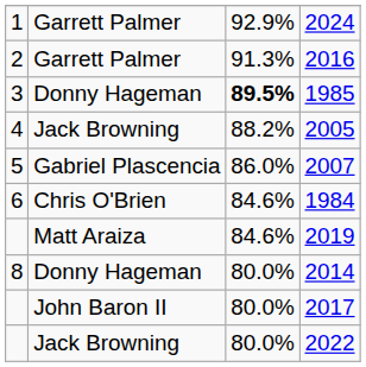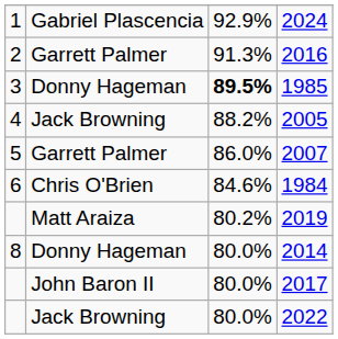 <table class="wikitable">
 <tr>
 </tr>
 <tr>
 <td>1</td>
-<td>Garrett Palmer</td>
+<td>Gabriel Plascencia</td>
 <td><abbr>92.9%</abbr></td>
 <td><a href='#'>2024</a></td>
 </tr>
 <tr>
 <td>2</td>
 <td>Garrett Palmer</td>
 <td><abbr>91.3%</abbr></td>
 <td><a href='#'>2016</a></td>
 </tr>
 <tr>
 <td>3</td>
 <td>Donny Hageman</td>
 <td><strong><abbr>89.5%</abbr></strong></td>
 <td><a href='#'>1985</a></td>
 </tr>
 <tr>
 <td>4</td>
 <td>Jack Browning</td>
 <td><abbr>88.2%</abbr></td>
 <td><a href='#'>2005</a></td>
 </tr>
 <tr>
 <td>5</td>
-<td>Gabriel Plascencia</td>
+<td>Garrett Palmer</td>
 <td><abbr>86.0%</abbr></td>
 <td><a href='#'>2007</a></td>
 </tr>
 <tr>
 <td>6</td>
 <td>Chris O'Brien</td>
 <td><abbr>84.6%</abbr></td>
 <td><a href='#'>1984</a></td>
 </tr>
 <tr>
 <td></td>
 <td>Matt Araiza</td>
-<td><abbr>84.6%</abbr></td>
+<td><abbr>80.2%</abbr></td>
 <td><a href='#'>2019</a></td>
 </tr>
 <tr>
 <td>8</td>
 <td>Donny Hageman</td>
 <td><abbr>80.0%</abbr></td>
 <td><a href='#'>2014</a></td>
 </tr>
 <tr>
 <td></td>
 <td>John Baron II</td>
 <td><abbr>80.0%</abbr></td>
 <td><a href='#'>2017</a></td>
 </tr>
 <tr>
 <td></td>
 <td>Jack Browning</td>
 <td><abbr>80.0%</abbr></td>
 <td><a href='#'>2022</a></td>
 </tr>
 </table>
